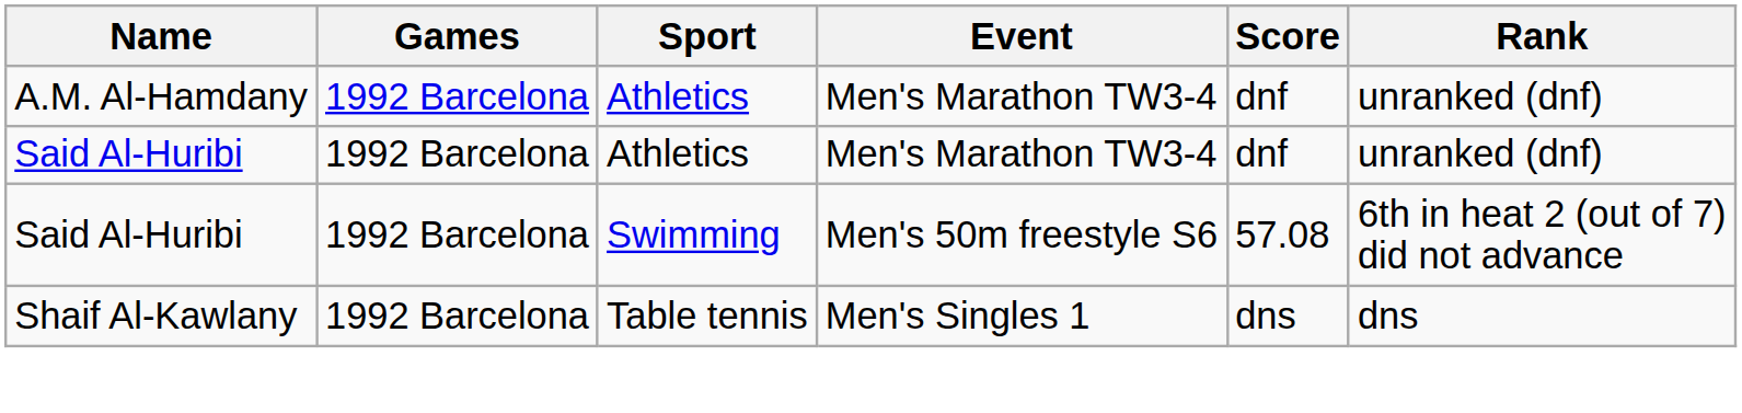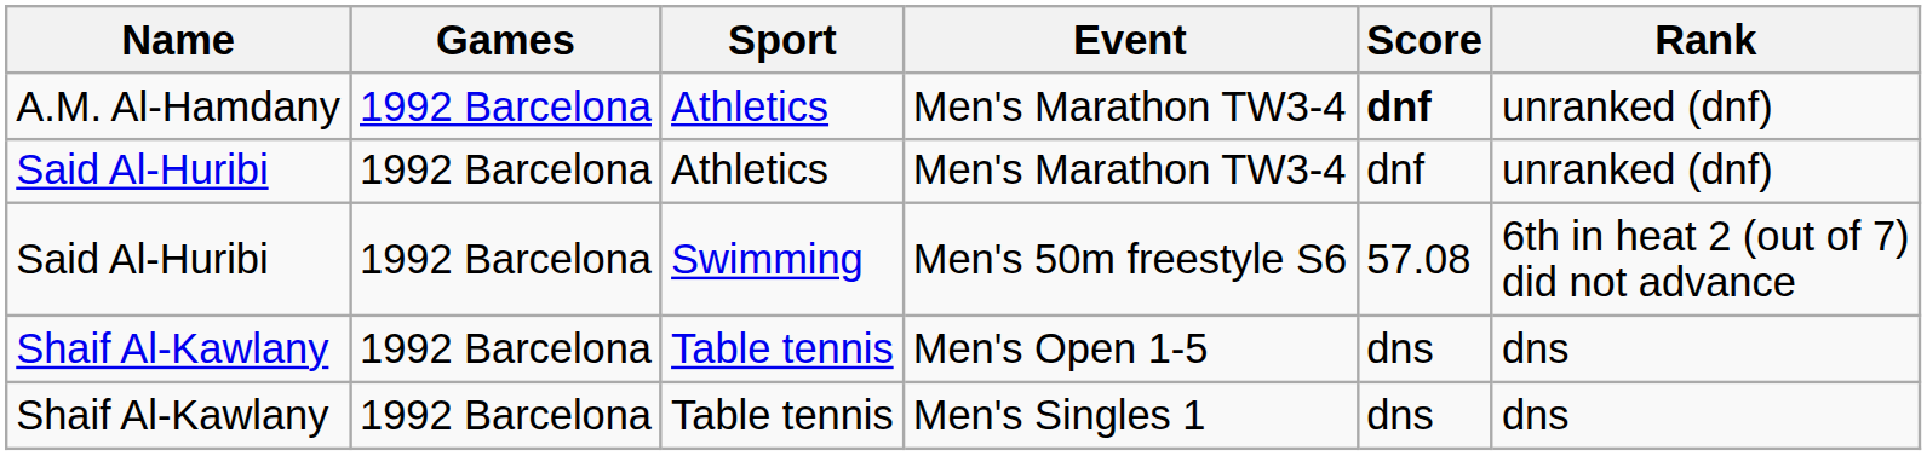 <table class="wikitable sortable" style="font-size:90%">
 <tr>
 <th>Name</th>
 <th>Games</th>
 <th>Sport</th>
 <th>Event</th>
 <th>Score</th>
 <th>Rank</th>
 </tr>
 <tr>
 <td>A.M. Al-Hamdany</td>
 <td><a href='#'>1992 Barcelona</a></td>
 <td><a href='#'>Athletics</a></td>
 <td>Men's Marathon TW3-4</td>
-<td>dnf</td>
+<td><strong>dnf</strong></td>
 <td>unranked (dnf)</td>
 </tr>
 <tr>
 <td><a href='#'>Said Al-Huribi</a></td>
 <td>1992 Barcelona</td>
 <td>Athletics</td>
 <td>Men's Marathon TW3-4</td>
 <td>dnf</td>
 <td>unranked (dnf)</td>
 </tr>
 <tr>
 <td>Said Al-Huribi</td>
 <td>1992 Barcelona</td>
 <td><a href='#'>Swimming</a></td>
 <td>Men's 50m freestyle S6</td>
 <td>57.08</td>
 <td>6th in heat 2 (out of 7)<br>did not advance</td>
 </tr>
 <tr>
+<td><a href='#'>Shaif Al-Kawlany</a></td>
+<td>1992 Barcelona</td>
+<td><a href='#'>Table tennis</a></td>
+<td>Men's Open 1-5</td>
+<td>dns</td>
+<td>dns</td>
+</tr>
+<tr>
 <td>Shaif Al-Kawlany</td>
 <td>1992 Barcelona</td>
 <td>Table tennis</td>
 <td>Men's Singles 1</td>
 <td>dns</td>
 <td>dns</td>
 </tr>
 </table>
